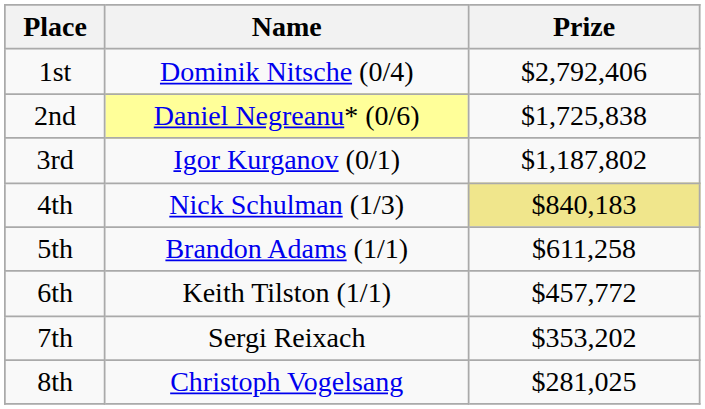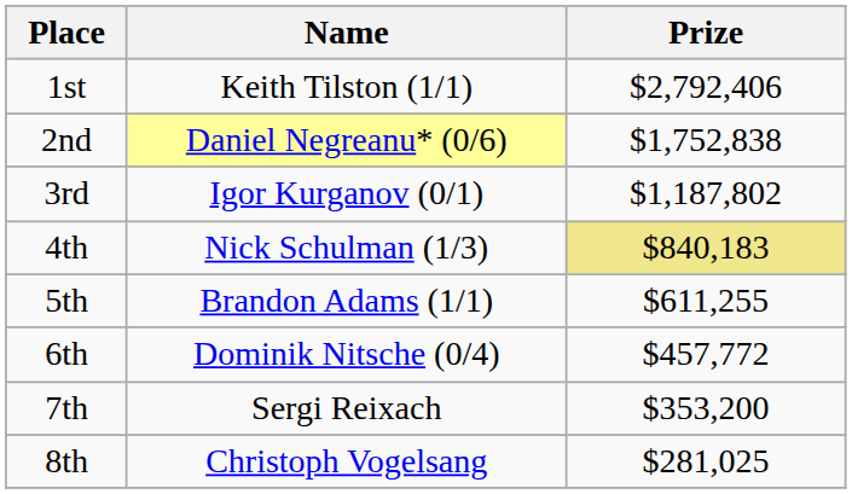 <table class="wikitable">
 <tr>
 <th width="50">Place</th>
 <th width="200">Name</th>
 <th width="125">Prize</th>
 </tr>
 <tr>
 <td align = "center">1st</td>
-<td align = "center"><a href='#'>Dominik Nitsche</a> (0/4)</td>
+<td align = "center">Keith Tilston (1/1)</td>
 <td align = "center">$2,792,406</td>
 </tr>
 <tr>
 <td align = "center">2nd</td>
 <td align = "center" bgcolor="#FFFF99"><a href='#'>Daniel Negreanu</a>* (0/6)</td>
-<td align = "center">$1,725,838</td>
+<td align = "center">$1,752,838</td>
 </tr>
 <tr>
 <td align = "center">3rd</td>
 <td align = "center"><a href='#'>Igor Kurganov</a> (0/1)</td>
 <td align = "center">$1,187,802</td>
 </tr>
 <tr>
 <td align = "center">4th</td>
 <td align = "center"><a href='#'>Nick Schulman</a> (1/3)</td>
 <td align = "center" style="background: khaki;">$840,183</td>
 </tr>
 <tr>
 <td align = "center">5th</td>
 <td align = "center"><a href='#'>Brandon Adams</a> (1/1)</td>
-<td align = "center">$611,258</td>
+<td align = "center">$611,255</td>
 </tr>
 <tr>
 <td align = "center">6th</td>
-<td align = "center">Keith Tilston (1/1)</td>
+<td align = "center"><a href='#'>Dominik Nitsche</a> (0/4)</td>
 <td align = "center">$457,772</td>
 </tr>
 <tr>
 <td align = "center">7th</td>
 <td align = "center">Sergi Reixach</td>
-<td align = "center">$353,202</td>
+<td align = "center">$353,200</td>
 </tr>
 <tr>
 <td align = "center">8th</td>
 <td align = "center"><a href='#'>Christoph Vogelsang</a></td>
 <td align = "center">$281,025</td>
 </tr>
 </table>
